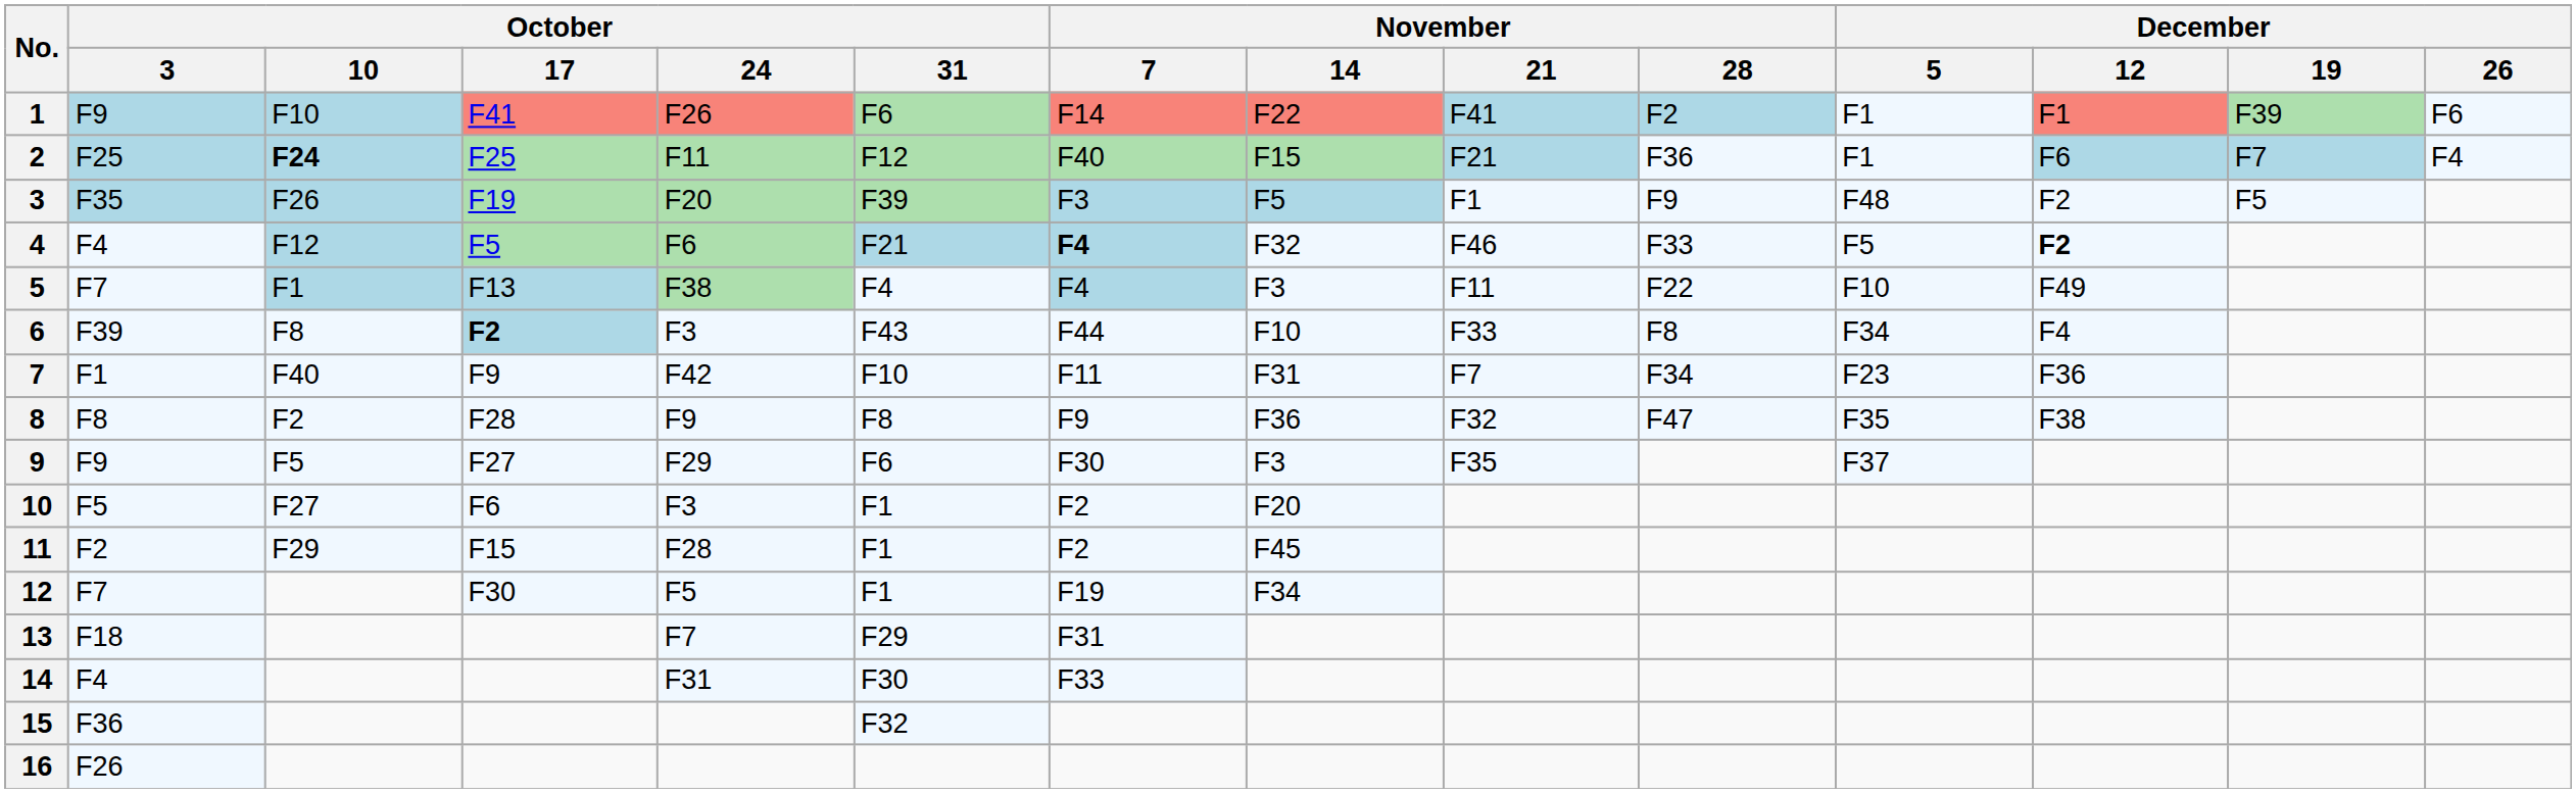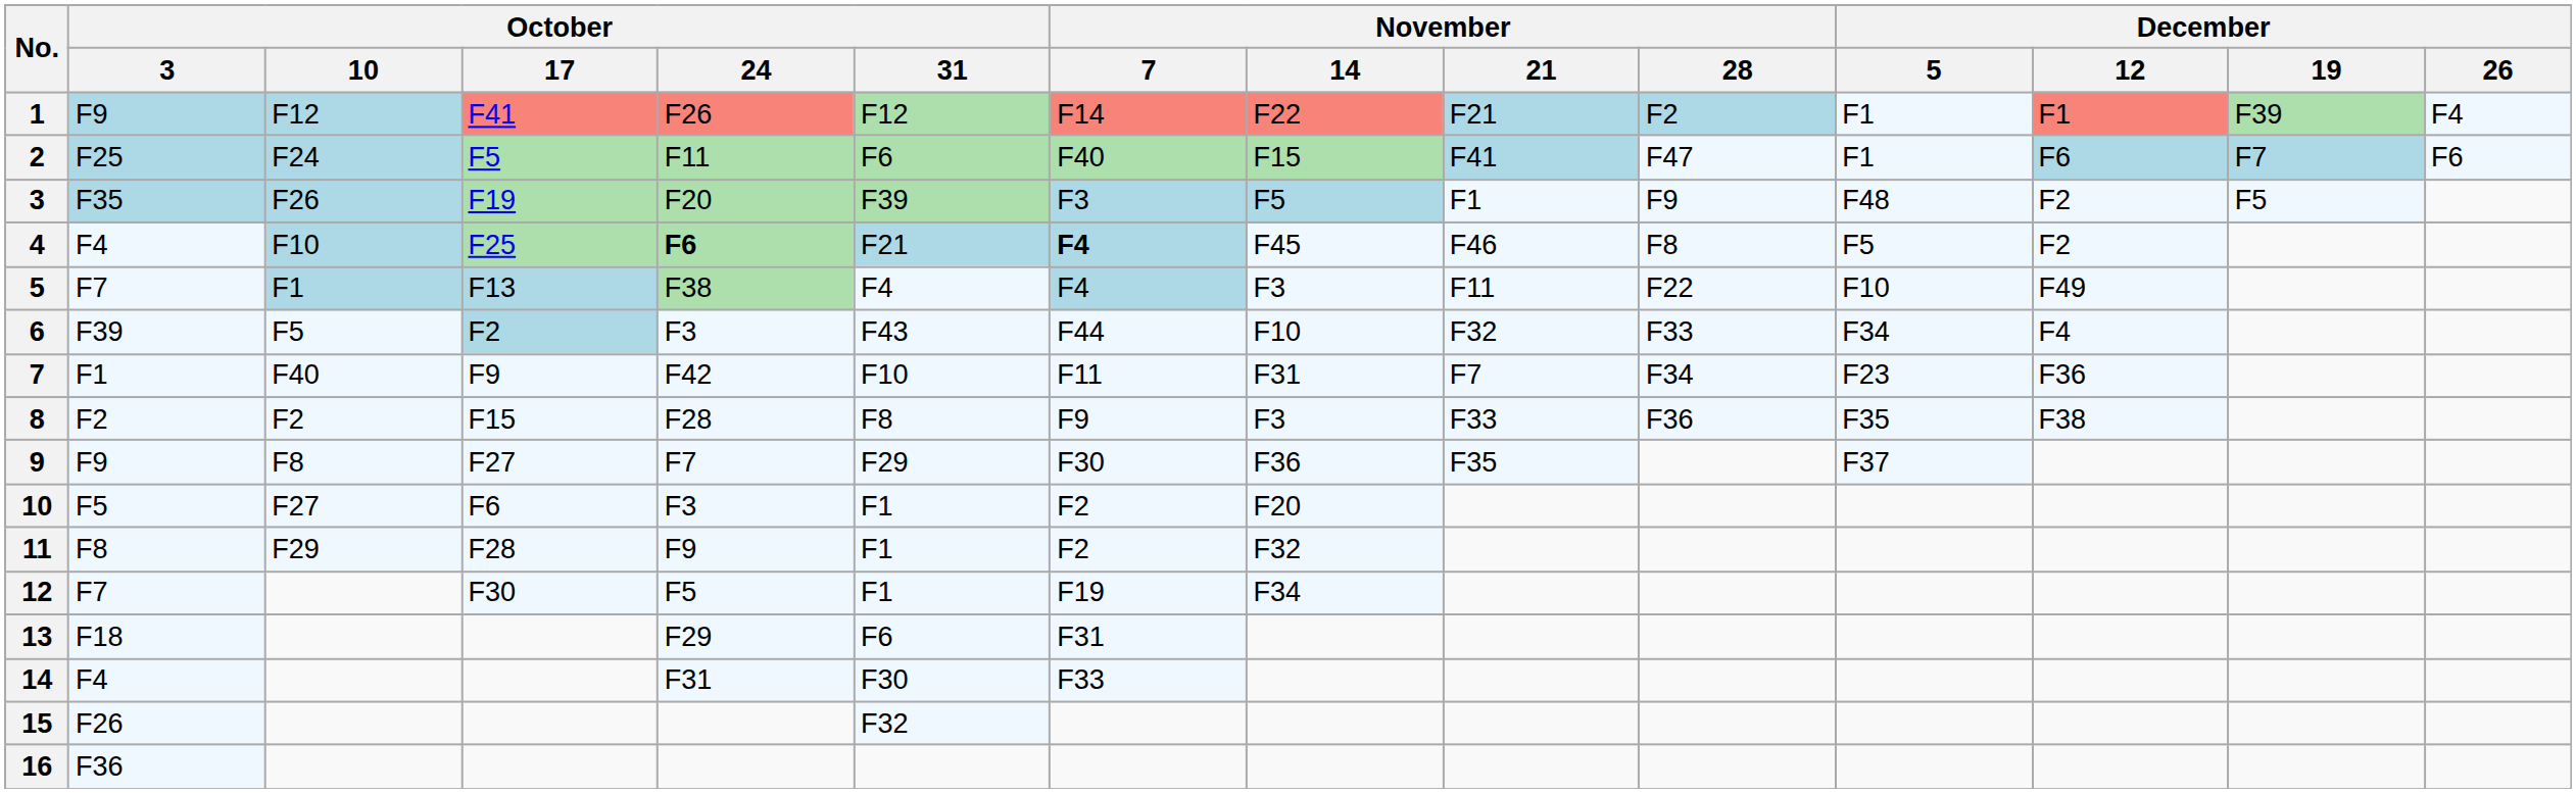 <table class="wikitable" style="font-size: 85%; width: 100%">
 <tr>
 <th rowspan=2 width=25>No.</th>
 <th colspan=5>October</th>
 <th colspan=4>November</th>
 <th colspan=4>December</th>
 </tr>
 <tr>
 <th>3</th>
 <th>10</th>
 <th>17</th>
 <th>24</th>
 <th>31</th>
 <th>7</th>
 <th>14</th>
 <th>21</th>
 <th>28</th>
 <th>5</th>
 <th>12</th>
 <th>19</th>
 <th>26</th>
 </tr>
 <tr>
 <th>1</th>
 <td style="background:lightblue;"> F9</td>
-<td style="background:lightblue;"> F10</td>
+<td style="background:lightblue;"> F12</td>
 <td style="background:#f88379;"> <a href='#'>F41</a></td>
 <td style="background:#f88379;"> F26</td>
-<td style="background:#addfad;"> F6</td>
+<td style="background:#addfad;"> F12</td>
 <td style="background:#f88379;"> F14</td>
 <td style="background:#f88379;"> F22</td>
-<td style="background:lightblue;"> F41</td>
+<td style="background:lightblue;"> F21</td>
 <td style="background:lightblue;"> F2</td>
 <td style="background:#f0f8ff;"> F1</td>
 <td style="background:#f88379;"> F1</td>
 <td style="background:#addfad;"> F39</td>
-<td style="background:#f0f8ff;"> F6</td>
+<td style="background:#f0f8ff;"> F4</td>
 </tr>
 <tr>
 <th>2</th>
 <td style="background:lightblue;"> F25</td>
-<td style="background:lightblue;"><strong> F24</strong></td>
-<td style="background:#addfad;"> <a href='#'>F25</a></td>
+<td style="background:lightblue;"> F24</td>
+<td style="background:#addfad;"> <a href='#'>F5</a></td>
 <td style="background:#addfad;"> F11</td>
-<td style="background:#addfad;"> F12</td>
+<td style="background:#addfad;"> F6</td>
 <td style="background:#addfad;"> F40</td>
 <td style="background:#addfad;"> F15</td>
-<td style="background:lightblue;"> F21</td>
-<td style="background:#f0f8ff;"> F36</td>
+<td style="background:lightblue;"> F41</td>
+<td style="background:#f0f8ff;"> F47</td>
 <td style="background:#f0f8ff;"> F1</td>
 <td style="background:lightblue;"> F6</td>
 <td style="background:lightblue;"> F7</td>
-<td style="background:#f0f8ff;"> F4</td>
+<td style="background:#f0f8ff;"> F6</td>
 </tr>
 <tr>
 <th>3</th>
 <td style="background:lightblue;"> F35</td>
 <td style="background:lightblue;"> F26</td>
 <td style="background:#addfad;"> <a href='#'>F19</a></td>
 <td style="background:#addfad;"> F20</td>
 <td style="background:#addfad;"> F39</td>
 <td style="background:lightblue;"> F3</td>
 <td style="background:lightblue;"> F5</td>
 <td style="background:#f0f8ff;"> F1</td>
 <td style="background:#f0f8ff;"> F9</td>
 <td style="background:#f0f8ff;"> F48</td>
 <td style="background:#f0f8ff;"> F2</td>
 <td style="background:#f0f8ff;"> F5</td>
 <td></td>
 </tr>
 <tr>
 <th>4</th>
 <td style="background:#f0f8ff;"> F4</td>
-<td style="background:lightblue;"> F12</td>
-<td style="background:#addfad;"> <a href='#'>F5</a></td>
-<td style="background:#addfad;"> F6</td>
+<td style="background:lightblue;"> F10</td>
+<td style="background:#addfad;"> <a href='#'>F25</a></td>
+<td style="background:#addfad;"><strong> F6</strong></td>
 <td style="background:lightblue;"> F21</td>
 <td style="background:lightblue;"><strong> F4</strong></td>
-<td style="background:#f0f8ff;"> F32</td>
+<td style="background:#f0f8ff;"> F45</td>
 <td style="background:#f0f8ff;"> F46</td>
-<td style="background:#f0f8ff;"> F33</td>
+<td style="background:#f0f8ff;"> F8</td>
 <td style="background:#f0f8ff;"> F5</td>
-<td style="background:#f0f8ff;"><strong> F2</strong></td>
+<td style="background:#f0f8ff;"> F2</td>
 <td></td>
 <td></td>
 </tr>
 <tr>
 <th>5</th>
 <td style="background:#f0f8ff;"> F7</td>
 <td style="background:lightblue;"> F1</td>
 <td style="background:lightblue;"> F13</td>
 <td style="background:#addfad;"> F38</td>
 <td style="background:#f0f8ff;"> F4</td>
 <td style="background:lightblue;"> F4</td>
 <td style="background:#f0f8ff;"> F3</td>
 <td style="background:#f0f8ff;"> F11</td>
 <td style="background:#f0f8ff;"> F22</td>
 <td style="background:#f0f8ff;"> F10</td>
 <td style="background:#f0f8ff;"> F49</td>
 <td></td>
 <td></td>
 </tr>
 <tr>
 <th>6</th>
 <td style="background:#f0f8ff;"> F39</td>
-<td style="background:#f0f8ff;"> F8</td>
-<td style="background:lightblue;"><strong> F2</strong></td>
+<td style="background:#f0f8ff;"> F5</td>
+<td style="background:lightblue;"> F2</td>
 <td style="background:#f0f8ff;"> F3</td>
 <td style="background:#f0f8ff;"> F43</td>
 <td style="background:#f0f8ff;"> F44</td>
 <td style="background:#f0f8ff;"> F10</td>
+<td style="background:#f0f8ff;"> F32</td>
 <td style="background:#f0f8ff;"> F33</td>
-<td style="background:#f0f8ff;"> F8</td>
 <td style="background:#f0f8ff;"> F34</td>
 <td style="background:#f0f8ff;"> F4</td>
 <td></td>
 <td></td>
 </tr>
 <tr>
 <th>7</th>
 <td style="background:#f0f8ff;"> F1</td>
 <td style="background:#f0f8ff;"> F40</td>
 <td style="background:#f0f8ff;"> F9</td>
 <td style="background:#f0f8ff;"> F42</td>
 <td style="background:#f0f8ff;"> F10</td>
 <td style="background:#f0f8ff;"> F11</td>
 <td style="background:#f0f8ff;"> F31</td>
 <td style="background:#f0f8ff;"> F7</td>
 <td style="background:#f0f8ff;"> F34</td>
 <td style="background:#f0f8ff;"> F23</td>
 <td style="background:#f0f8ff;"> F36</td>
 <td></td>
 <td></td>
 </tr>
 <tr>
 <th>8</th>
-<td style="background:#f0f8ff;"> F8</td>
 <td style="background:#f0f8ff;"> F2</td>
+<td style="background:#f0f8ff;"> F2</td>
+<td style="background:#f0f8ff;"> F15</td>
 <td style="background:#f0f8ff;"> F28</td>
-<td style="background:#f0f8ff;"> F9</td>
 <td style="background:#f0f8ff;"> F8</td>
 <td style="background:#f0f8ff;"> F9</td>
+<td style="background:#f0f8ff;"> F3</td>
+<td style="background:#f0f8ff;"> F33</td>
 <td style="background:#f0f8ff;"> F36</td>
-<td style="background:#f0f8ff;"> F32</td>
-<td style="background:#f0f8ff;"> F47</td>
 <td style="background:#f0f8ff;"> F35</td>
 <td style="background:#f0f8ff;"> F38</td>
 <td></td>
 <td></td>
 </tr>
 <tr>
 <th>9</th>
 <td style="background:#f0f8ff;"> F9</td>
-<td style="background:#f0f8ff;"> F5</td>
+<td style="background:#f0f8ff;"> F8</td>
 <td style="background:#f0f8ff;"> F27</td>
+<td style="background:#f0f8ff;"> F7</td>
 <td style="background:#f0f8ff;"> F29</td>
-<td style="background:#f0f8ff;"> F6</td>
 <td style="background:#f0f8ff;"> F30</td>
-<td style="background:#f0f8ff;"> F3</td>
+<td style="background:#f0f8ff;"> F36</td>
 <td style="background:#f0f8ff;"> F35</td>
 <td></td>
 <td style="background:#f0f8ff;"> F37</td>
 <td></td>
 <td></td>
 <td></td>
 </tr>
 <tr>
 <th>10</th>
 <td style="background:#f0f8ff;"> F5</td>
 <td style="background:#f0f8ff;"> F27</td>
 <td style="background:#f0f8ff;"> F6</td>
 <td style="background:#f0f8ff;"> F3</td>
 <td style="background:#f0f8ff;"> F1</td>
 <td style="background:#f0f8ff;"> F2</td>
 <td style="background:#f0f8ff;"> F20</td>
 <td></td>
 <td></td>
 <td></td>
 <td></td>
 <td></td>
 <td></td>
 </tr>
 <tr>
 <th>11</th>
-<td style="background:#f0f8ff;"> F2</td>
+<td style="background:#f0f8ff;"> F8</td>
 <td style="background:#f0f8ff;"> F29</td>
-<td style="background:#f0f8ff;"> F15</td>
 <td style="background:#f0f8ff;"> F28</td>
+<td style="background:#f0f8ff;"> F9</td>
 <td style="background:#f0f8ff;"> F1</td>
 <td style="background:#f0f8ff;"> F2</td>
-<td style="background:#f0f8ff;"> F45</td>
+<td style="background:#f0f8ff;"> F32</td>
 <td></td>
 <td></td>
 <td></td>
 <td></td>
 <td></td>
 <td></td>
 </tr>
 <tr>
 <th>12</th>
 <td style="background:#f0f8ff;"> F7</td>
 <td></td>
 <td style="background:#f0f8ff;"> F30</td>
 <td style="background:#f0f8ff;"> F5</td>
 <td style="background:#f0f8ff;"> F1</td>
 <td style="background:#f0f8ff;"> F19</td>
 <td style="background:#f0f8ff;"> F34</td>
 <td></td>
 <td></td>
 <td></td>
 <td></td>
 <td></td>
 <td></td>
 </tr>
 <tr>
 <th>13</th>
 <td style="background:#f0f8ff;"> F18</td>
 <td></td>
 <td></td>
-<td style="background:#f0f8ff;"> F7</td>
 <td style="background:#f0f8ff;"> F29</td>
+<td style="background:#f0f8ff;"> F6</td>
 <td style="background:#f0f8ff;"> F31</td>
 <td></td>
 <td></td>
 <td></td>
 <td></td>
 <td></td>
 <td></td>
 <td></td>
 </tr>
 <tr>
 <th>14</th>
 <td style="background:#f0f8ff;"> F4</td>
 <td></td>
 <td></td>
 <td style="background:#f0f8ff;"> F31</td>
 <td style="background:#f0f8ff;"> F30</td>
 <td style="background:#f0f8ff;"> F33</td>
 <td></td>
 <td></td>
 <td></td>
 <td></td>
 <td></td>
 <td></td>
 <td></td>
 </tr>
 <tr>
 <th>15</th>
-<td style="background:#f0f8ff;"> F36</td>
+<td style="background:#f0f8ff;"> F26</td>
 <td></td>
 <td></td>
 <td></td>
 <td style="background:#f0f8ff;"> F32</td>
 <td></td>
 <td></td>
 <td></td>
 <td></td>
 <td></td>
 <td></td>
 <td></td>
 <td></td>
 </tr>
 <tr>
 <th>16</th>
-<td style="background:#f0f8ff;"> F26</td>
+<td style="background:#f0f8ff;"> F36</td>
 <td></td>
 <td></td>
 <td></td>
 <td></td>
 <td></td>
 <td></td>
 <td></td>
 <td></td>
 <td></td>
 <td></td>
 <td></td>
 <td></td>
 </tr>
 </table>
